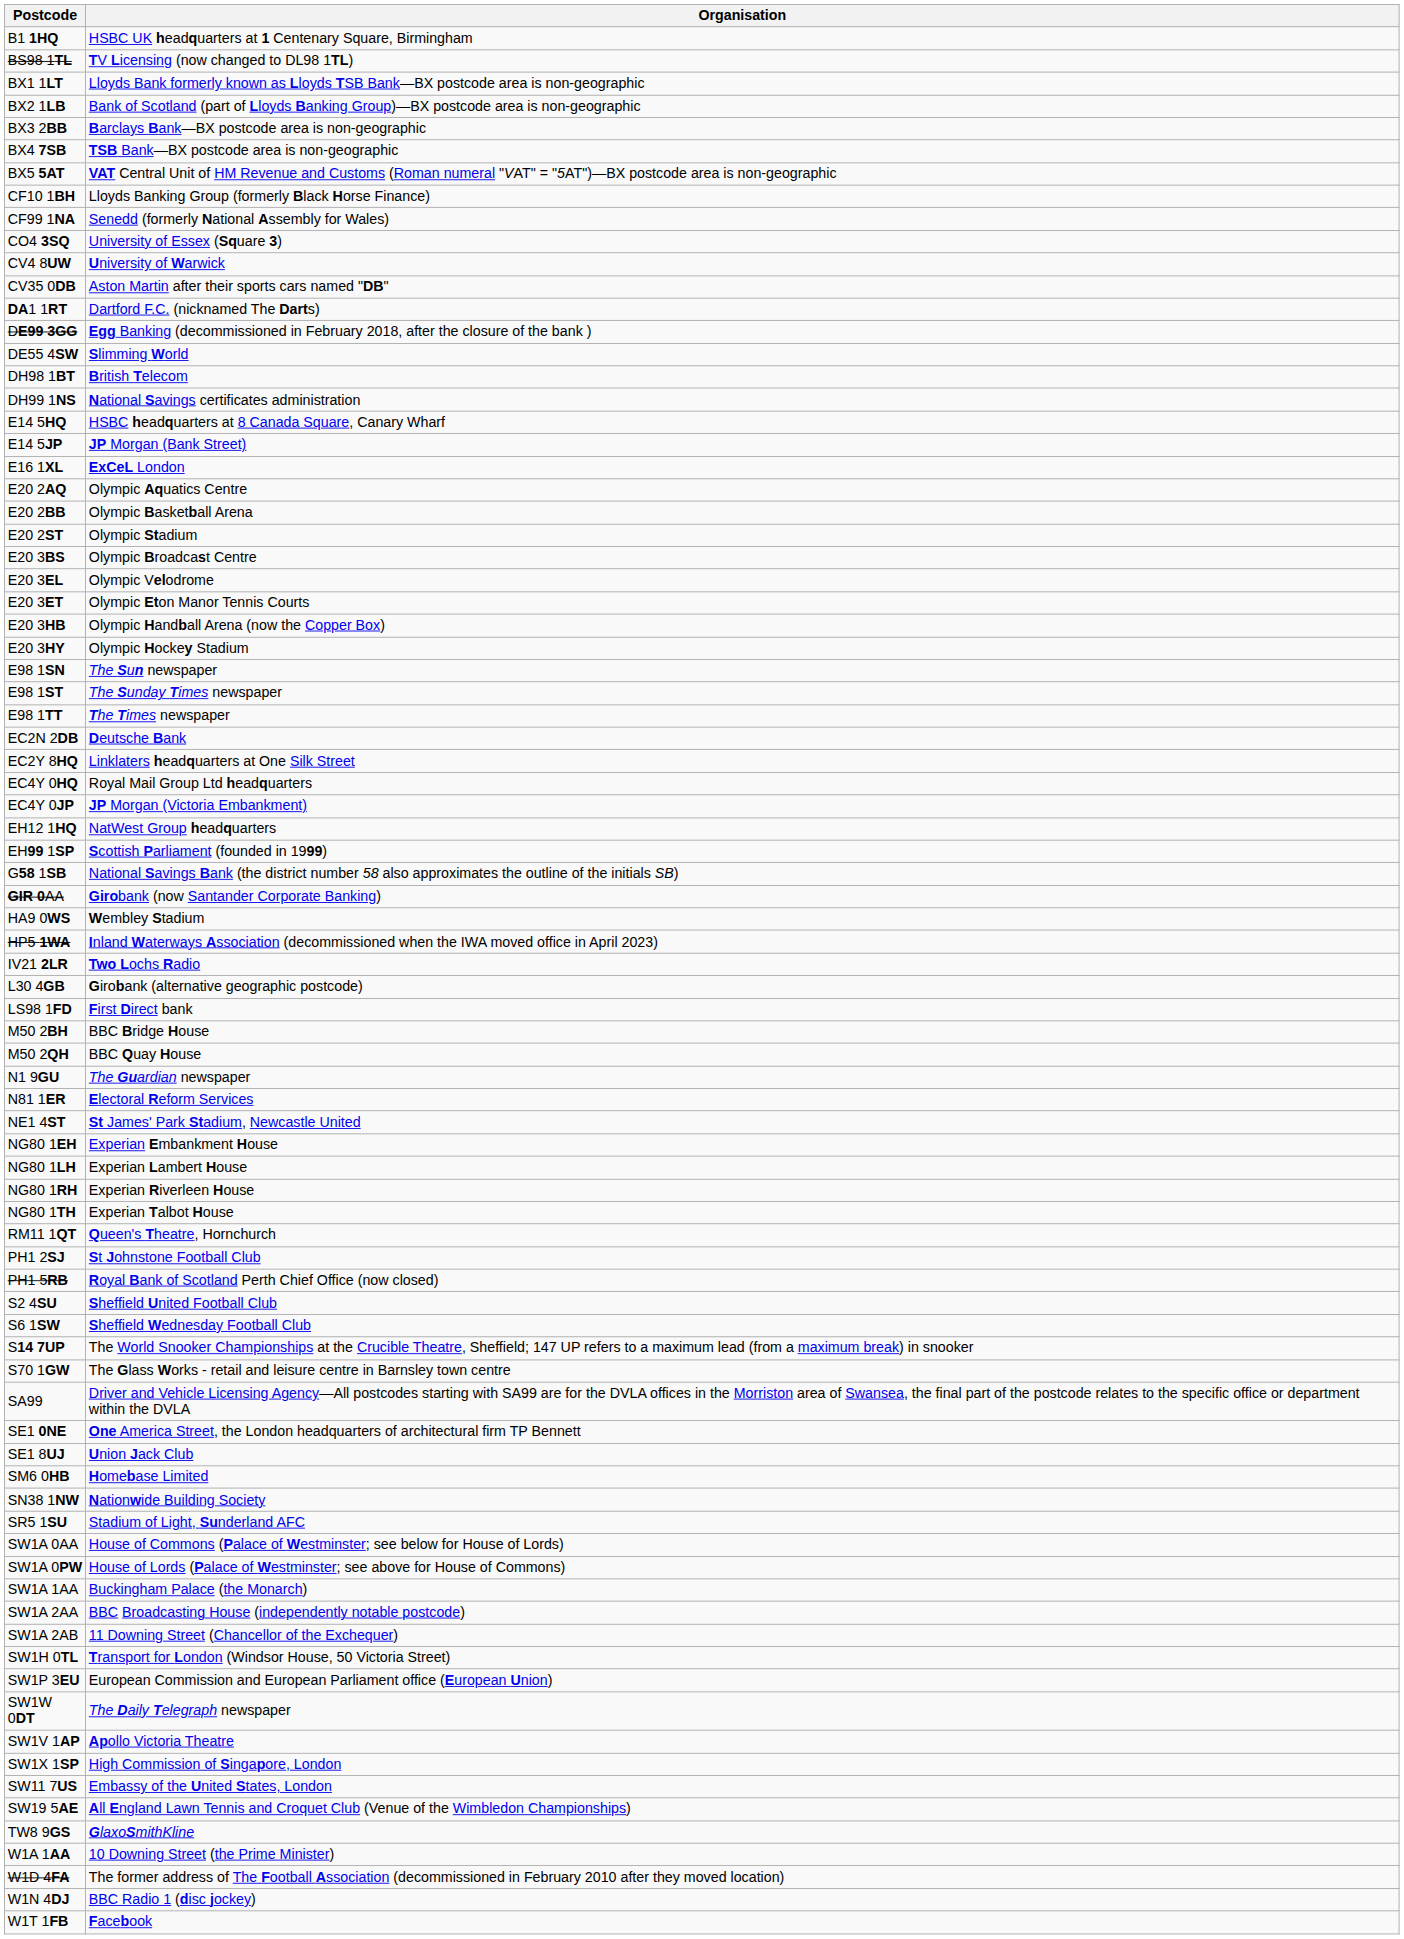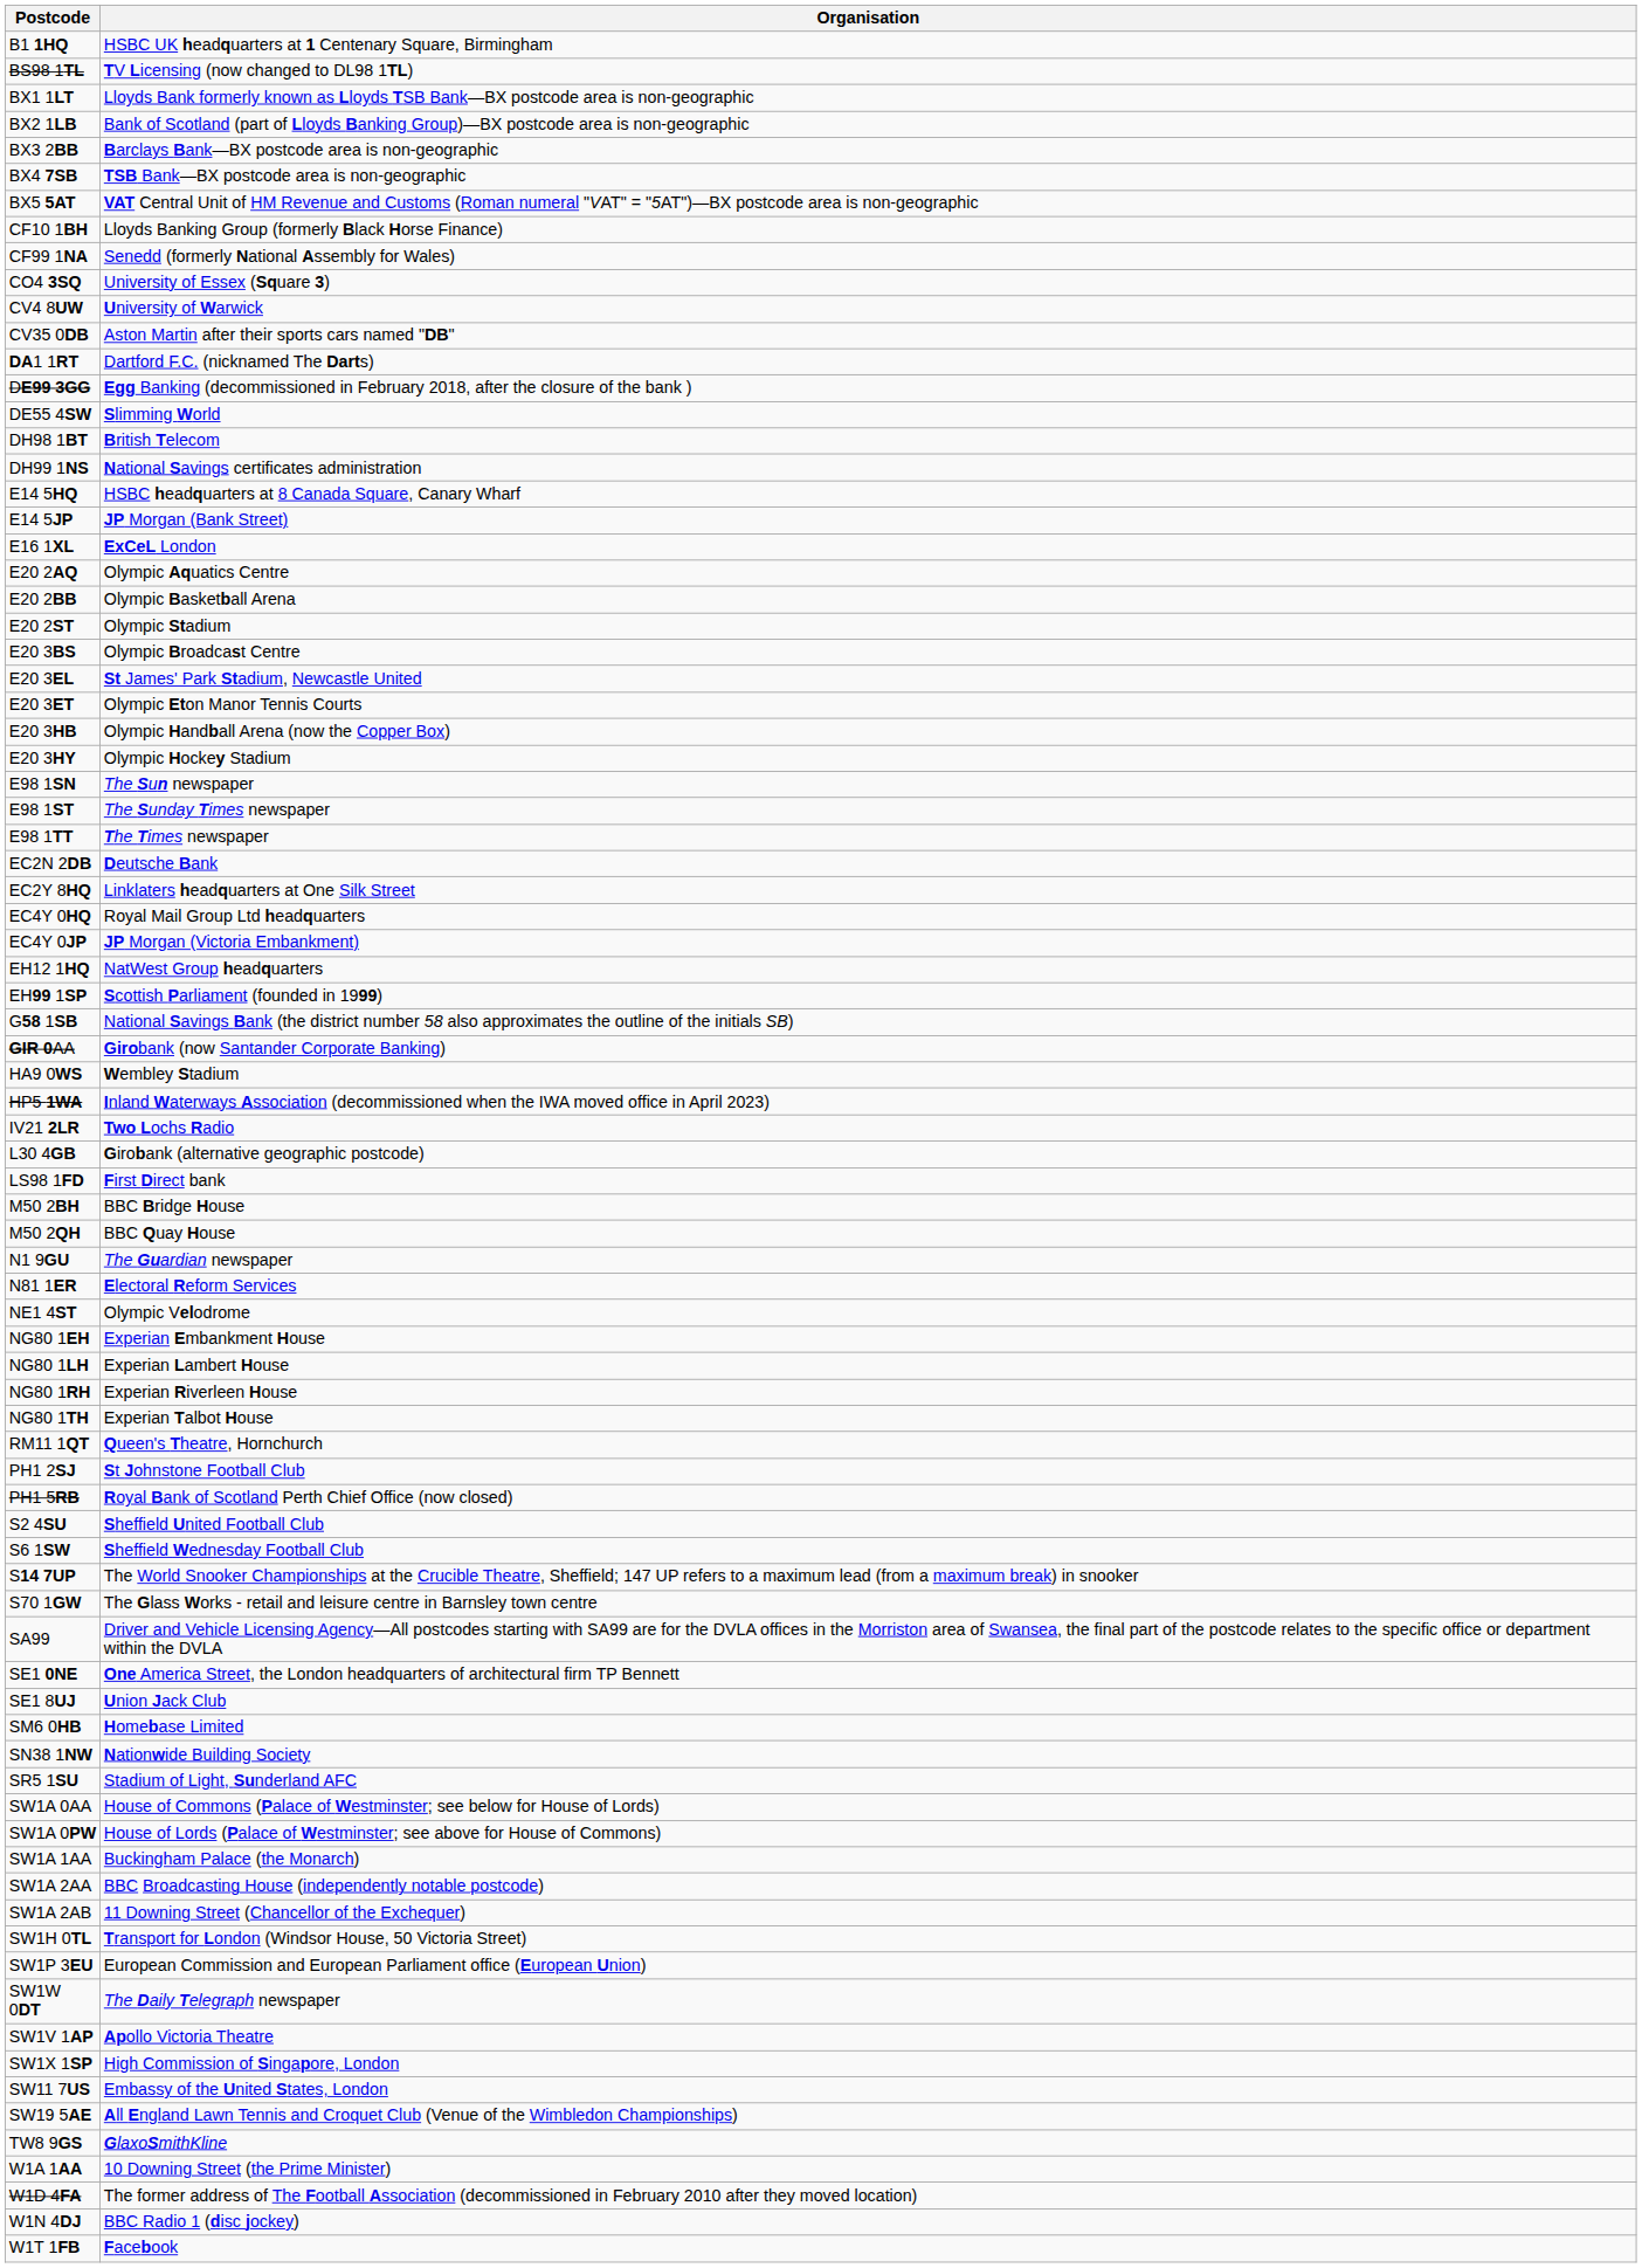 <table class="wikitable">
 <tr>
 <th>Postcode</th>
 <th>Organisation</th>
 </tr>
 <tr>
 <td>B1 <strong>1HQ</strong></td>
 <td><a href='#'>HSBC UK</a> <strong>h</strong>ead<strong>q</strong>uarters at <strong>1</strong> Centenary Square, Birmingham</td>
 </tr>
 <tr>
 <td><s>BS98 1<strong>TL</strong></s></td>
 <td><a href='#'><strong>T</strong>V <strong>L</strong>icensing</a> (now changed to DL98 1<strong>TL</strong>)</td>
 </tr>
 <tr>
 <td>BX1 1<strong>LT</strong></td>
 <td><a href='#'>Lloyds Bank formerly known as <strong>L</strong>loyds <strong>T</strong>SB Bank</a>—BX postcode area is non-geographic</td>
 </tr>
 <tr>
 <td>BX2 1<strong>LB</strong></td>
 <td><a href='#'>Bank of Scotland</a> (part of <a href='#'><strong>L</strong>loyds <strong>B</strong>anking Group</a>)—BX postcode area is non-geographic</td>
 </tr>
 <tr>
 <td>BX3 2<strong>BB</strong></td>
 <td><a href='#'><strong>B</strong>arclays <strong>B</strong>ank</a>—BX postcode area is non-geographic</td>
 </tr>
 <tr>
 <td>BX4 <strong>7SB</strong></td>
 <td><a href='#'><strong>TSB</strong> Bank</a>—BX postcode area is non-geographic</td>
 </tr>
 <tr>
 <td>BX5 <strong>5AT</strong></td>
 <td><strong><a href='#'>VAT</a></strong> Central Unit of <a href='#'>HM Revenue and Customs</a> (<a href='#'>Roman numeral</a> "<em>V</em>AT" = "<em>5</em>AT")—BX postcode area is non-geographic</td>
 </tr>
 <tr>
 <td>CF10 1<strong>BH</strong></td>
 <td>Lloyds Banking Group (formerly <strong>B</strong>lack <strong>H</strong>orse Finance)</td>
 </tr>
 <tr>
 <td>CF99 1<strong>NA</strong></td>
 <td><a href='#'>Senedd</a> (formerly <strong>N</strong>ational <strong>A</strong>ssembly for Wales)</td>
 </tr>
 <tr>
 <td>CO4 <strong>3SQ</strong></td>
 <td><a href='#'>University of Essex</a> (<strong>Sq</strong>uare <strong>3</strong>)</td>
 </tr>
 <tr>
 <td>CV4 8<strong>UW</strong></td>
 <td><a href='#'><strong>U</strong>niversity of <strong>W</strong>arwick</a></td>
 </tr>
 <tr>
 <td>CV35 0<strong>DB</strong></td>
 <td><a href='#'>Aston Martin</a> after their sports cars named "<strong>DB</strong>"</td>
 </tr>
 <tr>
 <td><strong>DA</strong>1 1<strong>RT</strong></td>
 <td><a href='#'>Dartford F.C.</a> (nicknamed The <strong>Dart</strong>s)</td>
 </tr>
 <tr>
 <td><s>D<strong>E99</strong> <strong>3GG</strong></s></td>
 <td><a href='#'><strong>Egg</strong> Banking</a> (decommissioned in February 2018, after the closure of the bank )</td>
 </tr>
 <tr>
 <td>DE55 4<strong>SW</strong></td>
 <td><a href='#'><strong>S</strong>limming <strong>W</strong>orld</a></td>
 </tr>
 <tr>
 <td>DH98 1<strong>BT</strong></td>
 <td><a href='#'><strong>B</strong>ritish <strong>T</strong>elecom</a></td>
 </tr>
 <tr>
 <td>DH99 1<strong>NS</strong></td>
 <td><a href='#'><strong>N</strong>ational <strong>S</strong>avings</a> certificates administration</td>
 </tr>
 <tr>
 <td>E14 5<strong>HQ</strong></td>
 <td><a href='#'>HSBC</a> <strong>h</strong>ead<strong>q</strong>uarters at <a href='#'>8 Canada Square</a>, Canary Wharf</td>
 </tr>
 <tr>
 <td>E14 5<strong>JP</strong></td>
 <td><a href='#'><strong>JP</strong> Morgan (Bank Street)</a></td>
 </tr>
 <tr>
 <td>E16 1<strong>XL</strong></td>
 <td><a href='#'><strong>ExCeL</strong> London</a></td>
 </tr>
 <tr>
 <td>E20 2<strong>AQ</strong></td>
 <td>Olympic <strong>Aq</strong>uatics Centre</td>
 </tr>
 <tr>
 <td>E20 2<strong>BB</strong></td>
 <td>Olympic <strong>B</strong>asket<strong>b</strong>all Arena</td>
 </tr>
 <tr>
 <td>E20 2<strong>ST</strong></td>
 <td>Olympic <strong>St</strong>adium</td>
 </tr>
 <tr>
 <td>E20 3<strong>BS</strong></td>
 <td>Olympic <strong>B</strong>roadca<strong>s</strong>t Centre</td>
 </tr>
 <tr>
 <td>E20 3<strong>EL</strong></td>
-<td>Olympic V<strong>el</strong>odrome</td>
+<td><a href='#'><strong>St</strong> James' Park <strong>St</strong>adium</a>, <a href='#'>Newcastle United</a></td>
 </tr>
 <tr>
 <td>E20 3<strong>ET</strong></td>
 <td>Olympic <strong>Et</strong>on Manor Tennis Courts</td>
 </tr>
 <tr>
 <td>E20 3<strong>HB</strong></td>
 <td>Olympic <strong>H</strong>and<strong>b</strong>all Arena (now the <a href='#'>Copper Box</a>)</td>
 </tr>
 <tr>
 <td>E20 3<strong>HY</strong></td>
 <td>Olympic <strong>H</strong>ocke<strong>y</strong> Stadium</td>
 </tr>
 <tr>
 <td>E98 1<strong>SN</strong></td>
 <td><em><a href='#'>The <strong>S</strong>u<strong>n</strong></a></em> newspaper</td>
 </tr>
 <tr>
 <td>E98 1<strong>ST</strong></td>
 <td><em><a href='#'>The <strong>S</strong>unday <strong>T</strong>imes</a></em> newspaper</td>
 </tr>
 <tr>
 <td>E98 1<strong>TT</strong></td>
 <td><em><a href='#'><strong>T</strong>he <strong>T</strong>imes</a></em> newspaper</td>
 </tr>
 <tr>
 <td>EC2N 2<strong>DB</strong></td>
 <td><a href='#'><strong>D</strong>eutsche <strong>B</strong>ank</a></td>
 </tr>
 <tr>
 <td>EC2Y 8<strong>HQ</strong></td>
 <td><a href='#'>Linklaters</a> <strong>h</strong>ead<strong>q</strong>uarters at One <a href='#'>Silk Street</a></td>
 </tr>
 <tr>
 <td>EC4Y 0<strong>HQ</strong></td>
 <td>Royal Mail Group Ltd <strong>h</strong>ead<strong>q</strong>uarters</td>
 </tr>
 <tr>
 <td>EC4Y 0<strong>JP</strong></td>
 <td><a href='#'><strong>JP</strong> Morgan (Victoria Embankment)</a></td>
 </tr>
 <tr>
 <td>EH12 1<strong>HQ</strong></td>
 <td><a href='#'>NatWest Group</a> <strong>h</strong>ead<strong>q</strong>uarters</td>
 </tr>
 <tr>
 <td>EH<strong>99</strong> 1<strong>SP</strong></td>
 <td><a href='#'><strong>S</strong>cottish <strong>P</strong>arliament</a> (founded in 19<strong>99</strong>)</td>
 </tr>
 <tr>
 <td>G<strong>58</strong> 1<strong>SB</strong></td>
 <td><a href='#'>National <strong>S</strong>avings <strong>B</strong>ank</a> (the district number <em>58</em> also approximates the outline of the initials <em>SB</em>)</td>
 </tr>
 <tr>
 <td><s><strong>GIR 0</strong>AA</s></td>
 <td><a href='#'><strong>Giro</strong>bank</a> (now <a href='#'>Santander Corporate Banking</a>)</td>
 </tr>
 <tr>
 <td>HA9 0<strong>WS</strong></td>
 <td><strong>W</strong>embley <strong>S</strong>tadium</td>
 </tr>
 <tr>
 <td><s>HP5 <strong>1WA</strong></s></td>
 <td><a href='#'><strong>I</strong>nland <strong>W</strong>aterways <strong>A</strong>ssociation</a> (decommissioned when the IWA moved office in April 2023)</td>
 </tr>
 <tr>
 <td>IV21 <strong>2LR</strong></td>
 <td><a href='#'><strong>Two</strong> <strong>L</strong>ochs <strong>R</strong>adio</a></td>
 </tr>
 <tr>
 <td>L30 4<strong>GB</strong></td>
 <td><strong>G</strong>iro<strong>b</strong>ank (alternative geographic postcode)</td>
 </tr>
 <tr>
 <td>LS98 1<strong>FD</strong></td>
 <td><a href='#'><strong>F</strong>irst <strong>D</strong>irect</a> bank</td>
 </tr>
 <tr>
 <td>M50 2<strong>BH</strong></td>
 <td>BBC <strong>B</strong>ridge <strong>H</strong>ouse</td>
 </tr>
 <tr>
 <td>M50 2<strong>QH</strong></td>
 <td>BBC <strong>Q</strong>uay <strong>H</strong>ouse</td>
 </tr>
 <tr>
 <td>N1 9<strong>GU</strong></td>
 <td><em><a href='#'>The <strong>Gu</strong>ardian</a></em> newspaper</td>
 </tr>
 <tr>
 <td>N81 1<strong>ER</strong></td>
 <td><a href='#'><strong>E</strong>lectoral <strong>R</strong>eform Services</a></td>
 </tr>
 <tr>
 <td>NE1 4<strong>ST</strong></td>
-<td><a href='#'><strong>St</strong> James' Park <strong>St</strong>adium</a>, <a href='#'>Newcastle United</a></td>
+<td>Olympic V<strong>el</strong>odrome</td>
 </tr>
 <tr>
 <td>NG80 1<strong>EH</strong></td>
 <td><a href='#'>Experian</a> <strong>E</strong>mbankment <strong>H</strong>ouse</td>
 </tr>
 <tr>
 <td>NG80 1<strong>LH</strong></td>
 <td>Experian <strong>L</strong>ambert <strong>H</strong>ouse</td>
 </tr>
 <tr>
 <td>NG80 1<strong>RH</strong></td>
 <td>Experian <strong>R</strong>iverleen <strong>H</strong>ouse</td>
 </tr>
 <tr>
 <td>NG80 1<strong>TH</strong></td>
 <td>Experian <strong>T</strong>albot <strong>H</strong>ouse</td>
 </tr>
 <tr>
 <td>RM11 1<strong>QT</strong></td>
 <td><a href='#'><strong>Q</strong>ueen's <strong>T</strong>heatre</a>, Hornchurch</td>
 </tr>
 <tr>
 <td>PH1 2<strong>SJ</strong></td>
 <td><a href='#'><strong>S</strong>t <strong>J</strong>ohnstone Football Club</a></td>
 </tr>
 <tr>
 <td><s>PH1 5<strong>RB</strong></s></td>
 <td><strong><a href='#'>R</a></strong><a href='#'>oyal <strong>B</strong>ank of Scotland</a> Perth Chief Office (now closed)</td>
 </tr>
 <tr>
 <td>S2 4<strong>SU</strong></td>
 <td><a href='#'><strong>S</strong>heffield <strong>U</strong>nited Football Club</a></td>
 </tr>
 <tr>
 <td>S6 1<strong>SW</strong></td>
 <td><a href='#'><strong>S</strong>heffield <strong>W</strong>ednesday Football Club</a></td>
 </tr>
 <tr>
 <td>S<strong>14 7UP</strong></td>
 <td>The <a href='#'>World Snooker Championships</a> at the <a href='#'>Crucible Theatre</a>, Sheffield; 147 UP refers to a maximum lead (from a <a href='#'>maximum break</a>) in snooker</td>
 </tr>
 <tr>
 <td>S70 1<strong>GW</strong></td>
 <td>The <strong>G</strong>lass <strong>W</strong>orks - retail and leisure centre in Barnsley town centre</td>
 </tr>
 <tr>
 <td>SA99</td>
 <td><a href='#'>Driver and Vehicle Licensing Agency</a>—All postcodes starting with SA99 are for the DVLA offices in the <a href='#'>Morriston</a> area of <a href='#'>Swansea</a>, the final part of the postcode relates to the specific office or department within the DVLA</td>
 </tr>
 <tr>
 <td>SE1 <strong>0NE</strong></td>
 <td><a href='#'><strong>One</strong> America Street</a>, the London headquarters of architectural firm TP Bennett</td>
 </tr>
 <tr>
 <td>SE1 8<strong>UJ</strong></td>
 <td><a href='#'><strong>U</strong>nion <strong>J</strong>ack Club</a></td>
 </tr>
 <tr>
 <td>SM6 0<strong>HB</strong></td>
 <td><a href='#'><strong>H</strong>ome<strong>b</strong>ase Limited</a></td>
 </tr>
 <tr>
 <td>SN38 1<strong>NW</strong></td>
 <td><a href='#'><strong>N</strong>ation<strong>w</strong>ide Building Society</a></td>
 </tr>
 <tr>
 <td>SR5 1<strong>SU</strong></td>
 <td><a href='#'>Stadium of Light, <strong>Su</strong>nderland AFC</a></td>
 </tr>
 <tr>
 <td>SW1A 0AA</td>
 <td><a href='#'>House of Commons</a> (<a href='#'><strong>P</strong>alace of <strong>W</strong>estminster</a>; see below for House of Lords)</td>
 </tr>
 <tr>
 <td>SW1A 0<strong>PW</strong></td>
 <td><a href='#'>House of Lords</a> (<a href='#'><strong>P</strong>alace of <strong>W</strong>estminster</a>; see above for House of Commons)</td>
 </tr>
 <tr>
 <td>SW1A 1AA</td>
 <td><a href='#'>Buckingham Palace</a> (<a href='#'>the Monarch</a>)</td>
 </tr>
 <tr>
 <td>SW1A 2AA</td>
 <td><a href='#'>BBC</a> <a href='#'>Broadcasting House</a> (<a href='#'>independently notable postcode</a>)</td>
 </tr>
 <tr>
 <td>SW1A 2AB</td>
 <td><a href='#'>11 Downing Street</a> (<a href='#'>Chancellor of the Exchequer</a>)</td>
 </tr>
 <tr>
 <td>SW1H 0<strong>TL</strong></td>
 <td><a href='#'><strong>T</strong>ransport for <strong>L</strong>ondon</a> (Windsor House, 50 Victoria Street)</td>
 </tr>
 <tr>
 <td>SW1P 3<strong>EU</strong></td>
 <td>European Commission and European Parliament office (<a href='#'><strong>E</strong>uropean <strong>U</strong>nion</a>)</td>
 </tr>
 <tr>
 <td>SW1W 0<strong>DT</strong></td>
 <td><em><a href='#'>The <strong>D</strong>aily <strong>T</strong>elegraph</a></em> newspaper</td>
 </tr>
 <tr>
 <td>SW1V 1<strong>AP</strong></td>
 <td><a href='#'><strong>Ap</strong>ollo Victoria Theatre</a></td>
 </tr>
 <tr>
 <td>SW1X 1<strong>SP</strong></td>
 <td><a href='#'>High Commission of <strong>S</strong>inga<strong>p</strong>ore, London</a></td>
 </tr>
 <tr>
 <td>SW11 7<strong>US</strong></td>
 <td><a href='#'>Embassy of the <strong>U</strong>nited <strong>S</strong>tates, London</a></td>
 </tr>
 <tr>
 <td>SW19 5<strong>AE</strong></td>
 <td><a href='#'><strong>A</strong>ll <strong>E</strong>ngland Lawn Tennis and Croquet Club</a> (Venue of the <a href='#'>Wimbledon Championships</a>)</td>
 </tr>
 <tr>
 <td>TW8 9<strong>GS</strong></td>
 <td><em><a href='#'><strong>G</strong>laxo<strong>S</strong>mithKline</a></em></td>
 </tr>
 <tr>
 <td>W1A 1<strong>AA</strong></td>
 <td><a href='#'>10 Downing Street</a> (<a href='#'>the Prime Minister</a>)</td>
 </tr>
 <tr>
 <td><s>W1D 4<strong>FA</strong></s></td>
 <td>The former address of <a href='#'>The <strong>F</strong>ootball <strong>A</strong>ssociation</a> (decommissioned in February 2010 after they moved location)</td>
 </tr>
 <tr>
 <td>W1N 4<strong>DJ</strong></td>
 <td><a href='#'>BBC Radio 1</a> (<a href='#'><strong>d</strong>isc <strong>j</strong>ockey</a>)</td>
 </tr>
 <tr>
 <td>W1T 1<strong>FB</strong></td>
 <td><a href='#'><strong>F</strong>ace<strong>b</strong>ook</a></td>
 </tr>
 </table>
